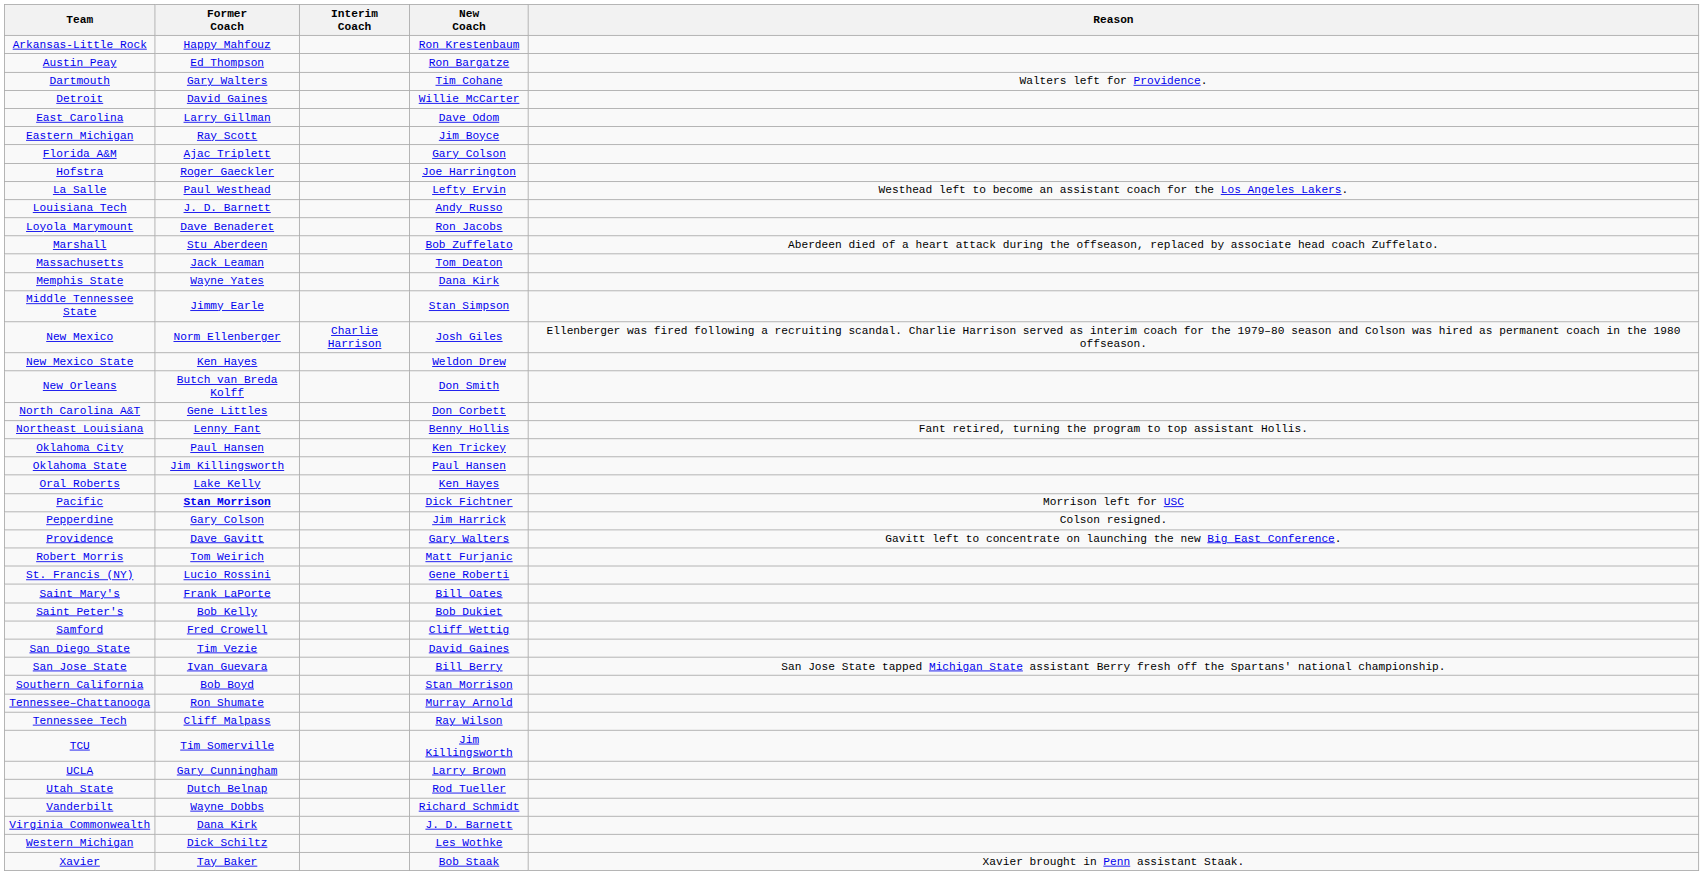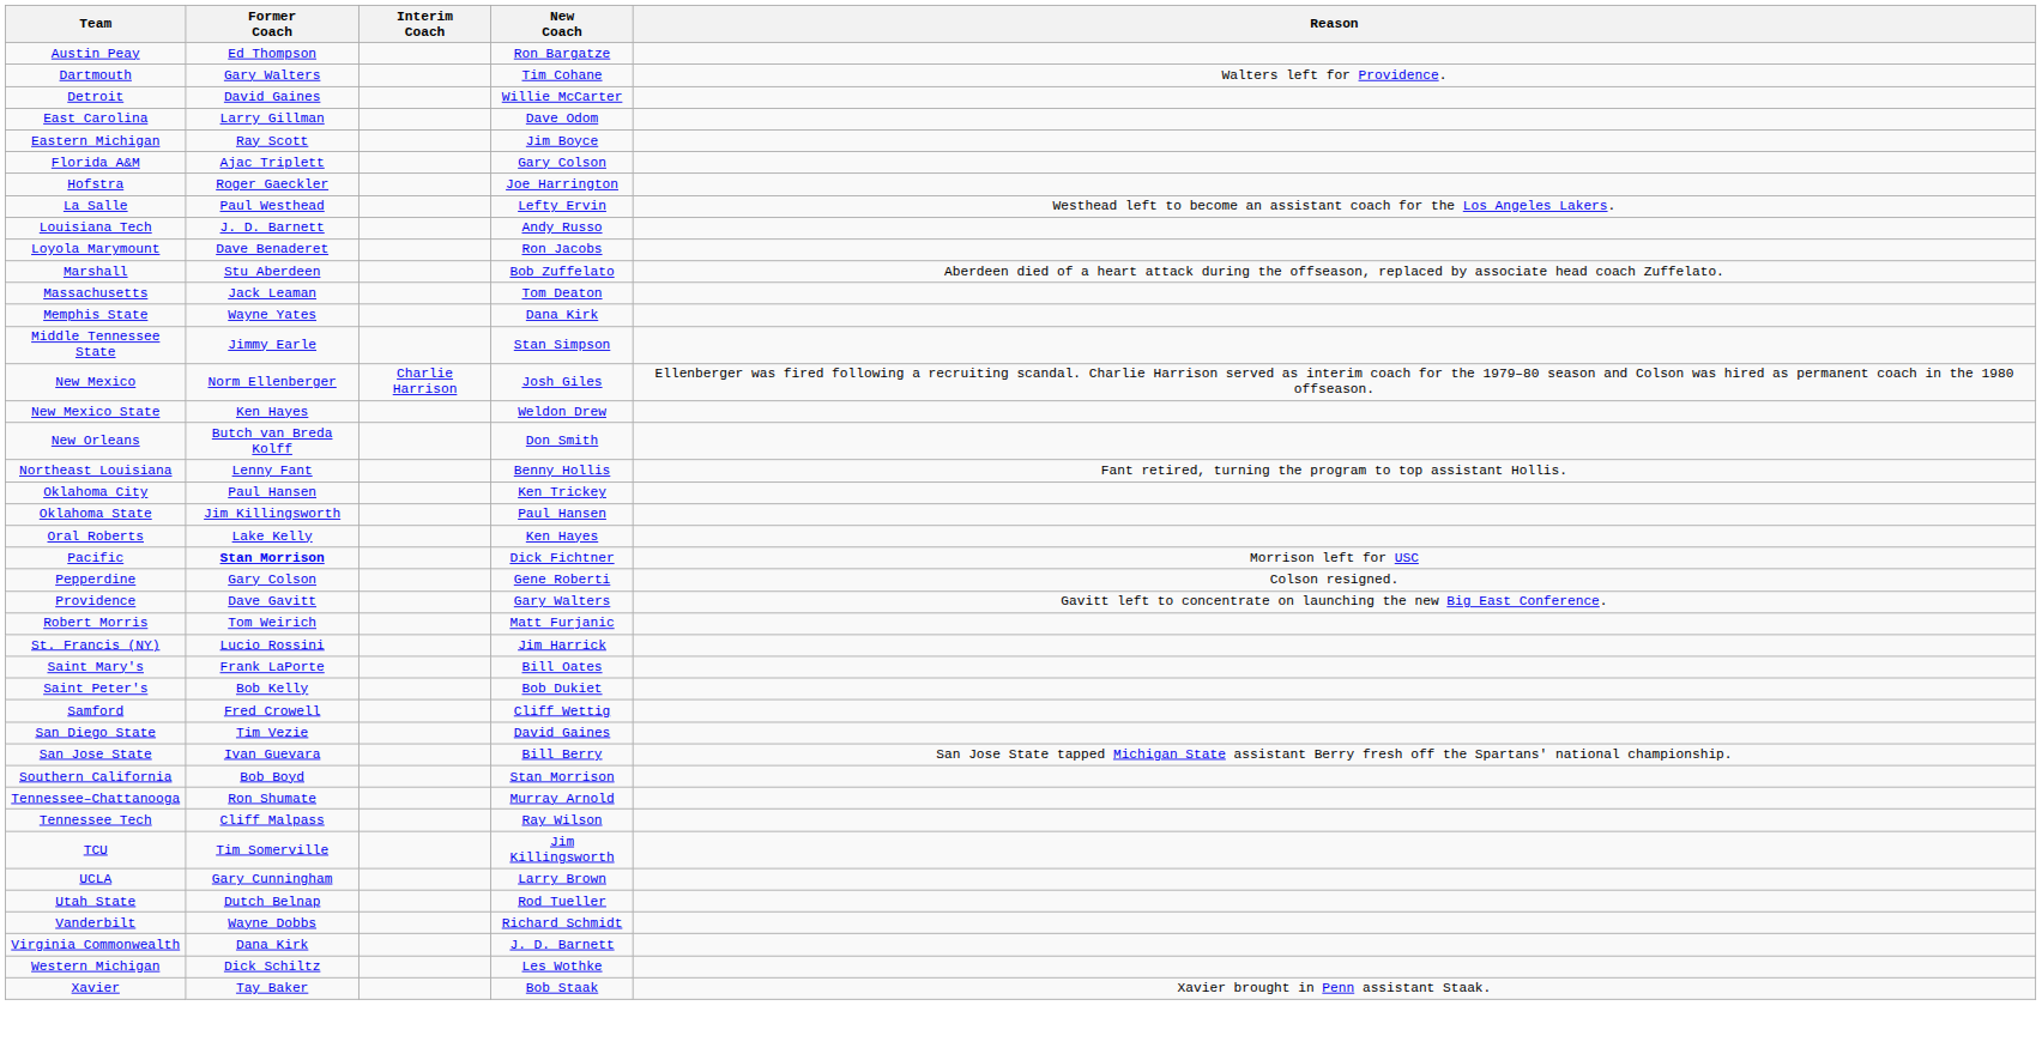 <table class="wikitable" style="text-align:center;">
 <tr>
 <th>Team</th>
 <th>Former<br>Coach</th>
 <th>Interim<br>Coach</th>
 <th>New<br>Coach</th>
 <th>Reason</th>
-</tr>
-<tr>
-<td><a href='#'>Arkansas-Little Rock</a></td>
-<td><a href='#'>Happy Mahfouz</a></td>
-<td></td>
-<td><a href='#'>Ron Krestenbaum</a></td>
-<td></td>
 </tr>
 <tr>
 <td><a href='#'>Austin Peay</a></td>
 <td><a href='#'>Ed Thompson</a></td>
 <td></td>
 <td><a href='#'>Ron Bargatze</a></td>
 <td></td>
 </tr>
 <tr>
 <td><a href='#'>Dartmouth</a></td>
 <td><a href='#'>Gary Walters</a></td>
 <td></td>
 <td><a href='#'>Tim Cohane</a></td>
 <td>Walters left for <a href='#'>Providence</a>.</td>
 </tr>
 <tr>
 <td><a href='#'>Detroit</a></td>
 <td><a href='#'>David Gaines</a></td>
 <td></td>
 <td><a href='#'>Willie McCarter</a></td>
 <td></td>
 </tr>
 <tr>
 <td><a href='#'>East Carolina</a></td>
 <td><a href='#'>Larry Gillman</a></td>
 <td></td>
 <td><a href='#'>Dave Odom</a></td>
 <td></td>
 </tr>
 <tr>
 <td><a href='#'>Eastern Michigan</a></td>
 <td><a href='#'>Ray Scott</a></td>
 <td></td>
 <td><a href='#'>Jim Boyce</a></td>
 <td></td>
 </tr>
 <tr>
 <td><a href='#'>Florida A&M</a></td>
 <td><a href='#'>Ajac Triplett</a></td>
 <td></td>
 <td><a href='#'>Gary Colson</a></td>
 <td></td>
 </tr>
 <tr>
 <td><a href='#'>Hofstra</a></td>
 <td><a href='#'>Roger Gaeckler</a></td>
 <td></td>
 <td><a href='#'>Joe Harrington</a></td>
 <td></td>
 </tr>
 <tr>
 <td><a href='#'>La Salle</a></td>
 <td><a href='#'>Paul Westhead</a></td>
 <td></td>
 <td><a href='#'>Lefty Ervin</a></td>
 <td>Westhead left to become an assistant coach for the <a href='#'>Los Angeles Lakers</a>.</td>
 </tr>
 <tr>
 <td><a href='#'>Louisiana Tech</a></td>
 <td><a href='#'>J. D. Barnett</a></td>
 <td></td>
 <td><a href='#'>Andy Russo</a></td>
 <td></td>
 </tr>
 <tr>
 <td><a href='#'>Loyola Marymount</a></td>
 <td><a href='#'>Dave Benaderet</a></td>
 <td></td>
 <td><a href='#'>Ron Jacobs</a></td>
 <td></td>
 </tr>
 <tr>
 <td><a href='#'>Marshall</a></td>
 <td><a href='#'>Stu Aberdeen</a></td>
 <td></td>
 <td><a href='#'>Bob Zuffelato</a></td>
 <td>Aberdeen died of a heart attack during the offseason, replaced by associate head coach Zuffelato.</td>
 </tr>
 <tr>
 <td><a href='#'>Massachusetts</a></td>
 <td><a href='#'>Jack Leaman</a></td>
 <td></td>
 <td><a href='#'>Tom Deaton</a></td>
 <td></td>
 </tr>
 <tr>
 <td><a href='#'>Memphis State</a></td>
 <td><a href='#'>Wayne Yates</a></td>
 <td></td>
 <td><a href='#'>Dana Kirk</a></td>
 <td></td>
 </tr>
 <tr>
 <td><a href='#'>Middle Tennessee State</a></td>
 <td><a href='#'>Jimmy Earle</a></td>
 <td></td>
 <td><a href='#'>Stan Simpson</a></td>
 <td></td>
 </tr>
 <tr>
 <td><a href='#'>New Mexico</a></td>
 <td><a href='#'>Norm Ellenberger</a></td>
 <td><a href='#'>Charlie Harrison</a></td>
 <td><a href='#'>Josh Giles</a></td>
 <td>Ellenberger was fired following a recruiting scandal.  Charlie Harrison served as interim coach for the 1979–80 season and Colson was hired as permanent coach in the 1980 offseason.</td>
 </tr>
 <tr>
 <td><a href='#'>New Mexico State</a></td>
 <td><a href='#'>Ken Hayes</a></td>
 <td></td>
 <td><a href='#'>Weldon Drew</a></td>
 <td></td>
 </tr>
 <tr>
 <td><a href='#'>New Orleans</a></td>
 <td><a href='#'>Butch van Breda Kolff</a></td>
 <td></td>
 <td><a href='#'>Don Smith</a></td>
 <td></td>
 </tr>
 <tr>
-<td><a href='#'>North Carolina A&T</a></td>
-<td><a href='#'>Gene Littles</a></td>
-<td></td>
-<td><a href='#'>Don Corbett</a></td>
-<td></td>
-</tr>
-<tr>
 <td><a href='#'>Northeast Louisiana</a></td>
 <td><a href='#'>Lenny Fant</a></td>
 <td></td>
 <td><a href='#'>Benny Hollis</a></td>
 <td>Fant retired, turning the program to top assistant Hollis.</td>
 </tr>
 <tr>
 <td><a href='#'>Oklahoma City</a></td>
 <td><a href='#'>Paul Hansen</a></td>
 <td></td>
 <td><a href='#'>Ken Trickey</a></td>
 <td></td>
 </tr>
 <tr>
 <td><a href='#'>Oklahoma State</a></td>
 <td><a href='#'>Jim Killingsworth</a></td>
 <td></td>
 <td><a href='#'>Paul Hansen</a></td>
 <td></td>
 </tr>
 <tr>
 <td><a href='#'>Oral Roberts</a></td>
 <td><a href='#'>Lake Kelly</a></td>
 <td></td>
 <td><a href='#'>Ken Hayes</a></td>
 <td></td>
 </tr>
 <tr>
 <td><a href='#'>Pacific</a></td>
 <td><strong><a href='#'>Stan Morrison</a></strong></td>
 <td></td>
 <td><a href='#'>Dick Fichtner</a></td>
 <td>Morrison left for <a href='#'>USC</a></td>
 </tr>
 <tr>
 <td><a href='#'>Pepperdine</a></td>
 <td><a href='#'>Gary Colson</a></td>
 <td></td>
-<td><a href='#'>Jim Harrick</a></td>
+<td><a href='#'>Gene Roberti</a></td>
 <td>Colson resigned.</td>
 </tr>
 <tr>
 <td><a href='#'>Providence</a></td>
 <td><a href='#'>Dave Gavitt</a></td>
 <td></td>
 <td><a href='#'>Gary Walters</a></td>
 <td>Gavitt left to concentrate on launching the new <a href='#'>Big East Conference</a>.</td>
 </tr>
 <tr>
 <td><a href='#'>Robert Morris</a></td>
 <td><a href='#'>Tom Weirich</a></td>
 <td></td>
 <td><a href='#'>Matt Furjanic</a></td>
 <td></td>
 </tr>
 <tr>
 <td><a href='#'>St. Francis (NY)</a></td>
 <td><a href='#'>Lucio Rossini</a></td>
 <td></td>
-<td><a href='#'>Gene Roberti</a></td>
+<td><a href='#'>Jim Harrick</a></td>
 <td></td>
 </tr>
 <tr>
 <td><a href='#'>Saint Mary's</a></td>
 <td><a href='#'>Frank LaPorte</a></td>
 <td></td>
 <td><a href='#'>Bill Oates</a></td>
 <td></td>
 </tr>
 <tr>
 <td><a href='#'>Saint Peter's</a></td>
 <td><a href='#'>Bob Kelly</a></td>
 <td></td>
 <td><a href='#'>Bob Dukiet</a></td>
 <td></td>
 </tr>
 <tr>
 <td><a href='#'>Samford</a></td>
 <td><a href='#'>Fred Crowell</a></td>
 <td></td>
 <td><a href='#'>Cliff Wettig</a></td>
 <td></td>
 </tr>
 <tr>
 <td><a href='#'>San Diego State</a></td>
 <td><a href='#'>Tim Vezie</a></td>
 <td></td>
 <td><a href='#'>David Gaines</a></td>
 <td></td>
 </tr>
 <tr>
 <td><a href='#'>San Jose State</a></td>
 <td><a href='#'>Ivan Guevara</a></td>
 <td></td>
 <td><a href='#'>Bill Berry</a></td>
 <td>San Jose State tapped <a href='#'>Michigan State</a> assistant Berry fresh off the Spartans' national championship.</td>
 </tr>
 <tr>
 <td><a href='#'>Southern California</a></td>
 <td><a href='#'>Bob Boyd</a></td>
 <td></td>
 <td><a href='#'>Stan Morrison</a></td>
 <td></td>
 </tr>
 <tr>
 <td><a href='#'>Tennessee–Chattanooga</a></td>
 <td><a href='#'>Ron Shumate</a></td>
 <td></td>
 <td><a href='#'>Murray Arnold</a></td>
 <td></td>
 </tr>
 <tr>
 <td><a href='#'>Tennessee Tech</a></td>
 <td><a href='#'>Cliff Malpass</a></td>
 <td></td>
 <td><a href='#'>Ray Wilson</a></td>
 <td></td>
 </tr>
 <tr>
 <td><a href='#'>TCU</a></td>
 <td><a href='#'>Tim Somerville</a></td>
 <td></td>
 <td><a href='#'>Jim Killingsworth</a></td>
 <td></td>
 </tr>
 <tr>
 <td><a href='#'>UCLA</a></td>
 <td><a href='#'>Gary Cunningham</a></td>
 <td></td>
 <td><a href='#'>Larry Brown</a></td>
 <td></td>
 </tr>
 <tr>
 <td><a href='#'>Utah State</a></td>
 <td><a href='#'>Dutch Belnap</a></td>
 <td></td>
 <td><a href='#'>Rod Tueller</a></td>
 <td></td>
 </tr>
 <tr>
 <td><a href='#'>Vanderbilt</a></td>
 <td><a href='#'>Wayne Dobbs</a></td>
 <td></td>
 <td><a href='#'>Richard Schmidt</a></td>
 <td></td>
 </tr>
 <tr>
 <td><a href='#'>Virginia Commonwealth</a></td>
 <td><a href='#'>Dana Kirk</a></td>
 <td></td>
 <td><a href='#'>J. D. Barnett</a></td>
 <td></td>
 </tr>
 <tr>
 <td><a href='#'>Western Michigan</a></td>
 <td><a href='#'>Dick Schiltz</a></td>
 <td></td>
 <td><a href='#'>Les Wothke</a></td>
 <td></td>
 </tr>
 <tr>
 <td><a href='#'>Xavier</a></td>
 <td><a href='#'>Tay Baker</a></td>
 <td></td>
 <td><a href='#'>Bob Staak</a></td>
 <td>Xavier brought in <a href='#'>Penn</a> assistant Staak.</td>
 </tr>
 </table>
